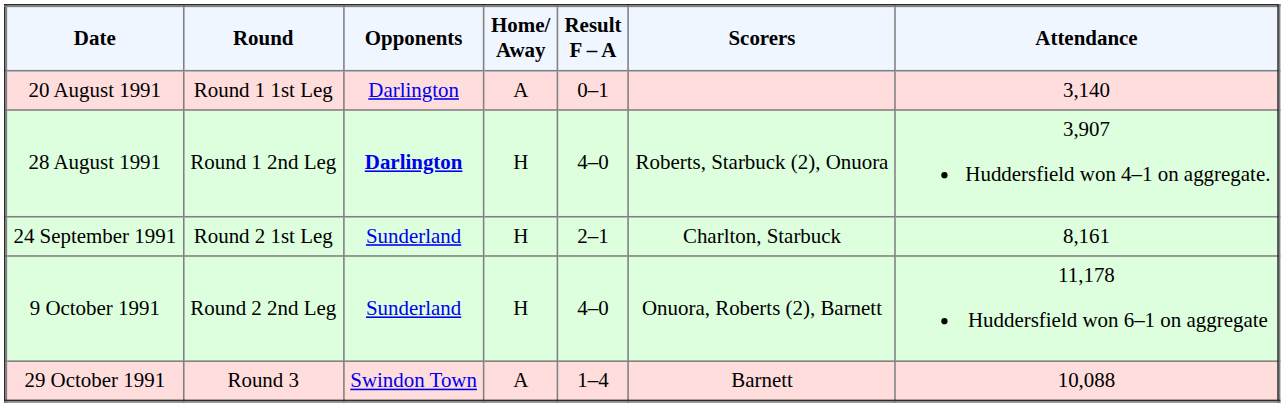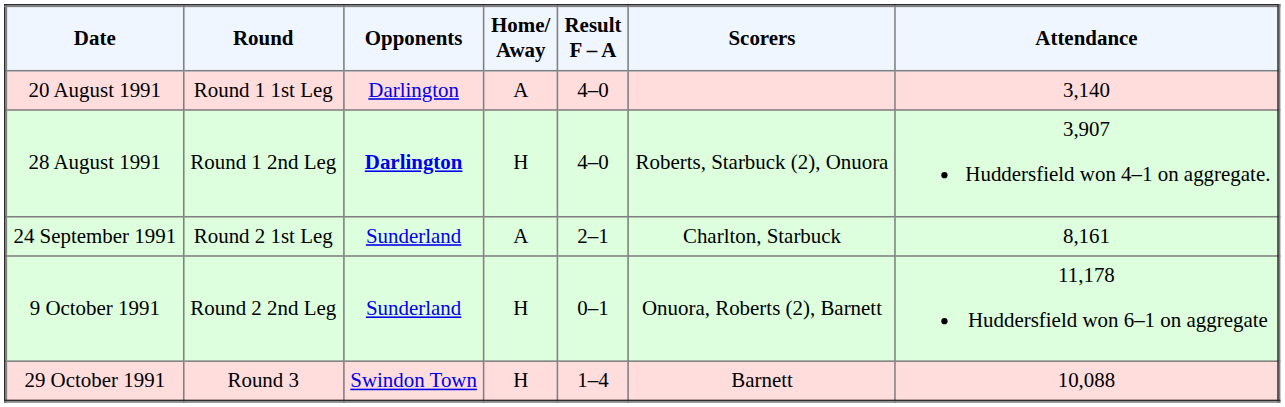 <table border="2" cellpadding="4" style="border-collapse:collapse; text-align:center; font-size:smaller;">
 <tr style="background:#f0f6ff;">
 <th><strong>Date</strong></th>
 <th><strong>Round</strong></th>
 <th><strong>Opponents</strong></th>
 <th><strong>Home/<br>Away</strong></th>
 <th><strong>Result<br>F – A</strong></th>
 <th><strong>Scorers</strong></th>
 <th><strong>Attendance</strong></th>
 </tr>
 <tr bgcolor="#ffdddd">
 <td>20 August 1991</td>
 <td>Round 1 1st Leg</td>
 <td><a href='#'>Darlington</a></td>
 <td>A</td>
-<td>0–1</td>
+<td>4–0</td>
 <td></td>
 <td>3,140</td>
 </tr>
 <tr bgcolor="#ddffdd">
 <td>28 August 1991</td>
 <td>Round 1 2nd Leg</td>
 <td><strong><a href='#'>Darlington</a></strong></td>
 <td>H</td>
 <td>4–0</td>
 <td>Roberts, Starbuck (2), Onuora</td>
 <td>3,907<br><ul><li>Huddersfield won 4–1 on aggregate.</li></ul></td>
 </tr>
 <tr bgcolor="#ddffdd">
 <td>24 September 1991</td>
 <td>Round 2 1st Leg</td>
 <td><a href='#'>Sunderland</a></td>
-<td>H</td>
+<td>A</td>
 <td>2–1</td>
 <td>Charlton, Starbuck</td>
 <td>8,161</td>
 </tr>
 <tr bgcolor="#ddffdd">
 <td>9 October 1991</td>
 <td>Round 2 2nd Leg</td>
 <td><a href='#'>Sunderland</a></td>
 <td>H</td>
-<td>4–0</td>
+<td>0–1</td>
 <td>Onuora, Roberts (2), Barnett</td>
 <td>11,178<br><ul><li>Huddersfield won 6–1 on aggregate</li></ul></td>
 </tr>
 <tr bgcolor="#ffdddd">
 <td>29 October 1991</td>
 <td>Round 3</td>
 <td><a href='#'>Swindon Town</a></td>
-<td>A</td>
+<td>H</td>
 <td>1–4</td>
 <td>Barnett</td>
 <td>10,088</td>
 </tr>
 </table>
